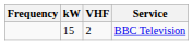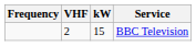 <table class="wikitable sortable">
 <tr>
 <th>Frequency</th>
+<th>VHF</th>
 <th>kW</th>
-<th>VHF</th>
 <th>Service</th>
 </tr>
 <tr>
 <td></td>
+<td>2</td>
 <td>15</td>
-<td>2</td>
 <td><a href='#'>BBC Television</a></td>
 </tr>
 </table>
